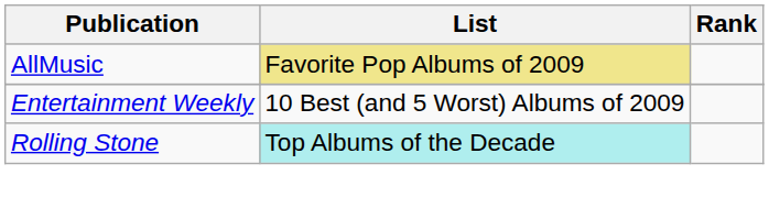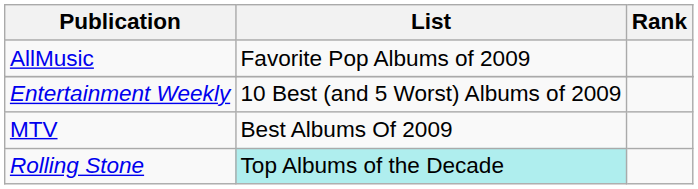 <table class="wikitable">
 <tr>
 <th>Publication</th>
 <th>List</th>
 <th>Rank</th>
 </tr>
 <tr>
 <td><a href='#'>AllMusic</a></td>
-<td style="background: khaki;">Favorite Pop Albums of 2009</td>
+<td>Favorite Pop Albums of 2009</td>
 <td></td>
 </tr>
 <tr>
 </tr>
 <tr>
 <td><em><a href='#'>Entertainment Weekly</a></em></td>
 <td>10 Best (and 5 Worst) Albums of 2009</td>
 <td></td>
 </tr>
+<tr>
+<td><a href='#'>MTV</a></td>
+<td>Best Albums Of 2009</td>
+<td></td>
+</tr>
 <tr |->
 <td><em><a href='#'>Rolling Stone</a></em></td>
 <td style="background: paleturquoise;">Top Albums of the Decade</td>
 <td></td>
 </tr>
 </table>
